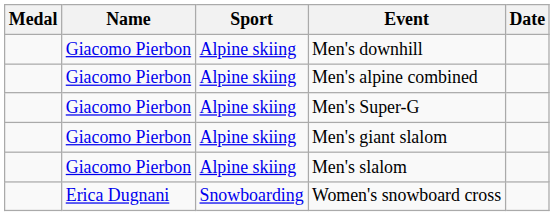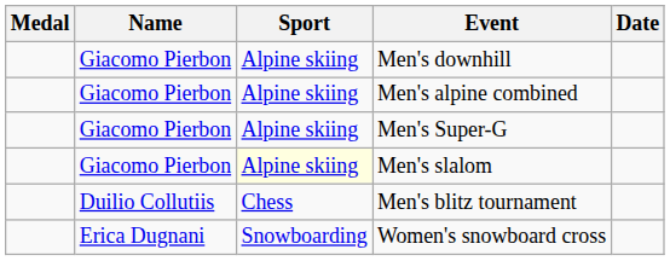 <table class="wikitable sortable" style="font-size: 90%;">
 <tr>
 <th>Medal</th>
 <th>Name</th>
 <th>Sport</th>
 <th>Event</th>
 <th>Date</th>
 </tr>
 <tr>
 <td></td>
 <td><a href='#'>Giacomo Pierbon</a></td>
 <td><a href='#'>Alpine skiing</a></td>
 <td>Men's downhill</td>
 <td></td>
 </tr>
 <tr>
 <td></td>
 <td><a href='#'>Giacomo Pierbon</a></td>
 <td><a href='#'>Alpine skiing</a></td>
 <td>Men's alpine combined</td>
 <td></td>
 </tr>
 <tr>
 <td></td>
 <td><a href='#'>Giacomo Pierbon</a></td>
 <td><a href='#'>Alpine skiing</a></td>
 <td>Men's Super-G</td>
 <td></td>
 </tr>
 <tr>
 <td></td>
 <td><a href='#'>Giacomo Pierbon</a></td>
-<td><a href='#'>Alpine skiing</a></td>
-<td>Men's giant slalom</td>
+<td style="background: lightyellow;"><a href='#'>Alpine skiing</a></td>
+<td>Men's slalom</td>
 <td></td>
 </tr>
 <tr>
 <td></td>
-<td><a href='#'>Giacomo Pierbon</a></td>
-<td><a href='#'>Alpine skiing</a></td>
-<td>Men's slalom</td>
+<td><a href='#'>Duilio Collutiis</a></td>
+<td><a href='#'>Chess</a></td>
+<td>Men's blitz tournament</td>
 <td></td>
 </tr>
 <tr>
 <td></td>
 <td><a href='#'>Erica Dugnani</a></td>
 <td><a href='#'>Snowboarding</a></td>
 <td>Women's snowboard cross</td>
 <td></td>
 </tr>
 </table>
